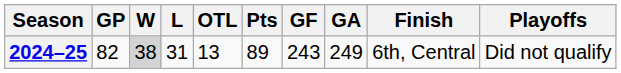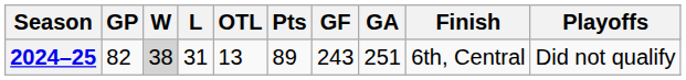 <table class="wikitable">
 <tr style="font-weight:bold; background:#ddd;">
 <th scope=col>Season</th>
 <th scope=col>GP</th>
 <th scope=col>W</th>
 <th scope=col>L</th>
 <th scope=col>OTL</th>
 <th scope=col>Pts</th>
 <th scope=col>GF</th>
 <th scope=col>GA</th>
 <th scope=col>Finish</th>
 <th scope=col>Playoffs</th>
 </tr>
 <tr>
 <th scope=row><a href='#'>2024–25</a></th>
 <td>82</td>
 <td style="background: lightgrey;">38</td>
 <td>31</td>
 <td>13</td>
 <td>89</td>
 <td>243</td>
-<td>249</td>
+<td>251</td>
 <td>6th, Central</td>
 <td>Did not qualify</td>
 </tr>
 </table>
